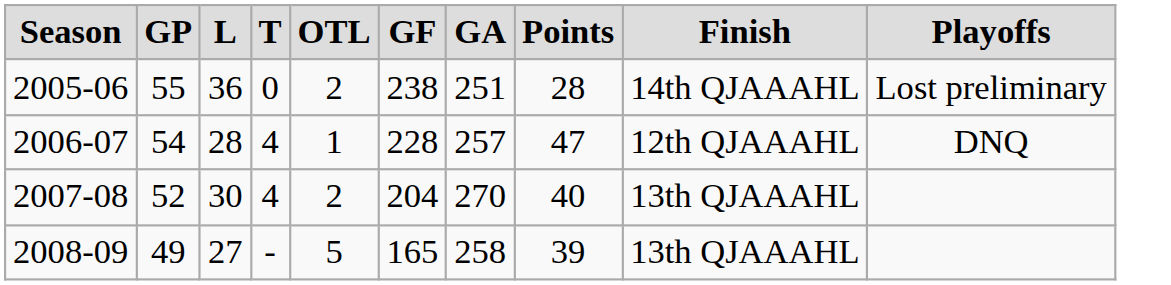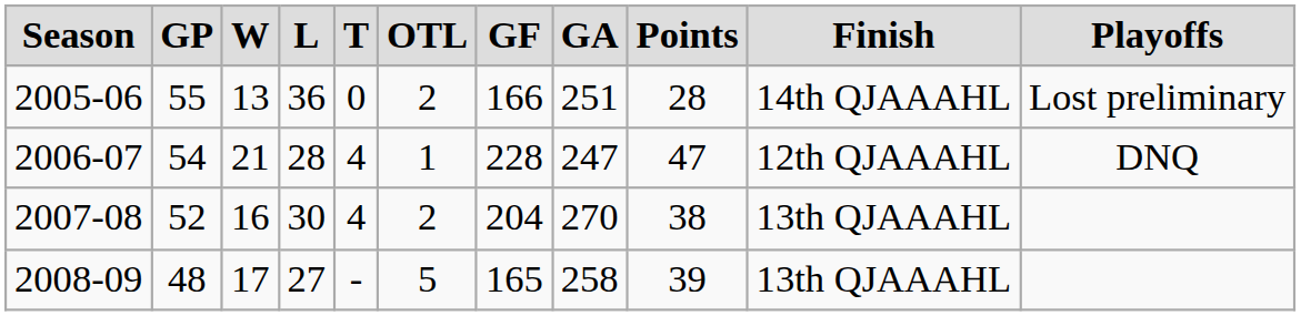 <table class="wikitable">
 <tr align="center"  bgcolor="#dddddd">
 <td><strong>Season</strong></td>
 <td><strong>GP </strong></td>
+<td><strong> W </strong></td>
 <td><strong> L </strong></td>
 <td><strong> T </strong></td>
 <td><strong>OTL</strong></td>
 <td><strong>GF </strong></td>
 <td><strong>GA </strong></td>
 <td><strong>Points</strong></td>
 <td><strong>Finish</strong></td>
 <td><strong>Playoffs</strong></td>
 </tr>
 <tr align="center">
 <td>2005-06</td>
 <td>55</td>
+<td>13</td>
 <td>36</td>
 <td>0</td>
 <td>2</td>
-<td>238</td>
+<td>166</td>
 <td>251</td>
 <td>28</td>
 <td>14th QJAAAHL</td>
 <td>Lost preliminary</td>
 </tr>
 <tr align="center">
 <td>2006-07</td>
 <td>54</td>
+<td>21</td>
 <td>28</td>
 <td>4</td>
 <td>1</td>
 <td>228</td>
-<td>257</td>
+<td>247</td>
 <td>47</td>
 <td>12th QJAAAHL</td>
 <td>DNQ</td>
 </tr>
 <tr align="center">
 <td>2007-08</td>
 <td>52</td>
+<td>16</td>
 <td>30</td>
 <td>4</td>
 <td>2</td>
 <td>204</td>
 <td>270</td>
-<td>40</td>
+<td>38</td>
 <td>13th QJAAAHL</td>
 <td></td>
 </tr>
 <tr align="center">
 <td>2008-09</td>
-<td>49</td>
+<td>48</td>
+<td>17</td>
 <td>27</td>
 <td>-</td>
 <td>5</td>
 <td>165</td>
 <td>258</td>
 <td>39</td>
 <td>13th QJAAAHL</td>
 <td></td>
 </tr>
 </table>
